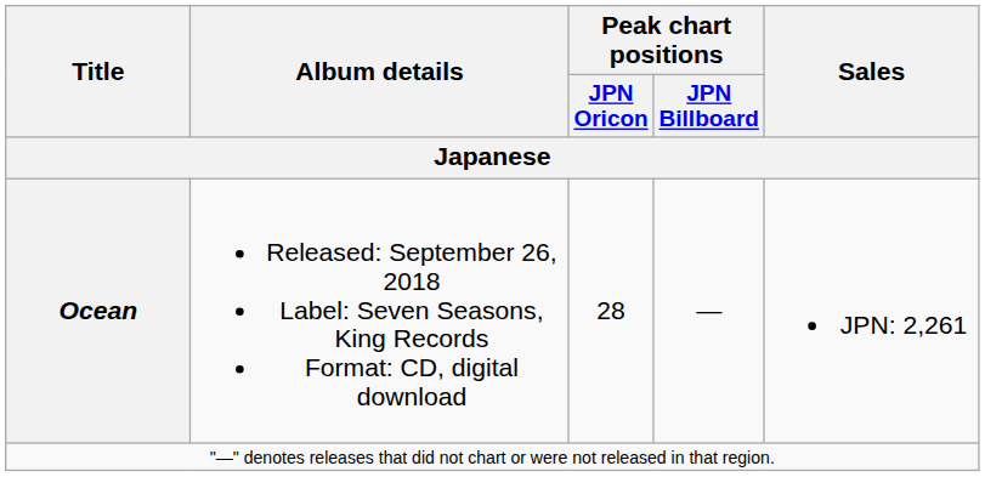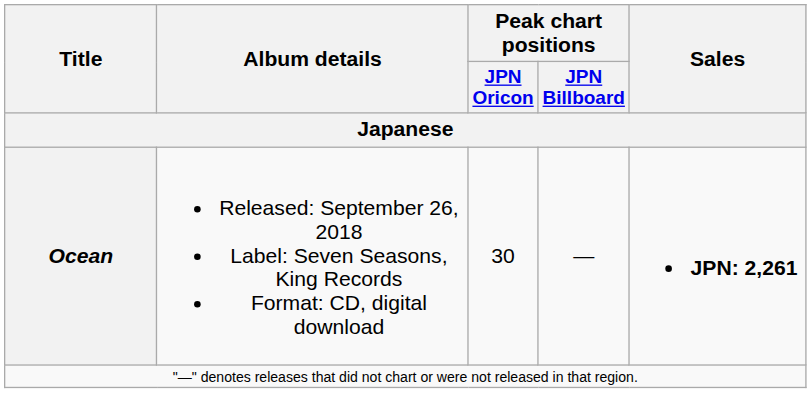 <table class="wikitable plainrowheaders" style="text-align:center;">
 <tr>
 <th scope="col" rowspan="2" style="width:12em;">Title</th>
 <th scope="col" rowspan="2" style="width:24em;">Album details</th>
 <th scope="col" colspan="2">Peak chart positions</th>
 <th scope="col" rowspan="2" style="width:12em;">Sales</th>
 </tr>
 <tr>
 <th scope="col" style="width:2.5em;font-size:90%;"><a href='#'>JPN<br>Oricon</a><br></th>
 <th scope="col" style="width:3em;font-size:90%;"><a href='#'>JPN<br>Billboard</a><br></th>
 </tr>
 <tr>
 <th colspan="6">Japanese</th>
 </tr>
 <tr>
 <th scope="row"><em>Ocean</em></th>
 <td><br><ul><li>Released:  September 26, 2018</li><li>Label:  Seven Seasons, King Records</li><li>Format:  CD, digital download</li></ul></td>
-<td>28</td>
+<td>30</td>
 <td>—</td>
-<td><br><ul><li>JPN: 2,261</li></ul></td>
+<td><strong><br><ul><li>JPN: 2,261</li></ul></strong></td>
 </tr>
 <tr>
 <td colspan="6" style="font-size:8pt;">"—" denotes releases that did not chart or were not released in that region.</td>
 </tr>
 </table>
